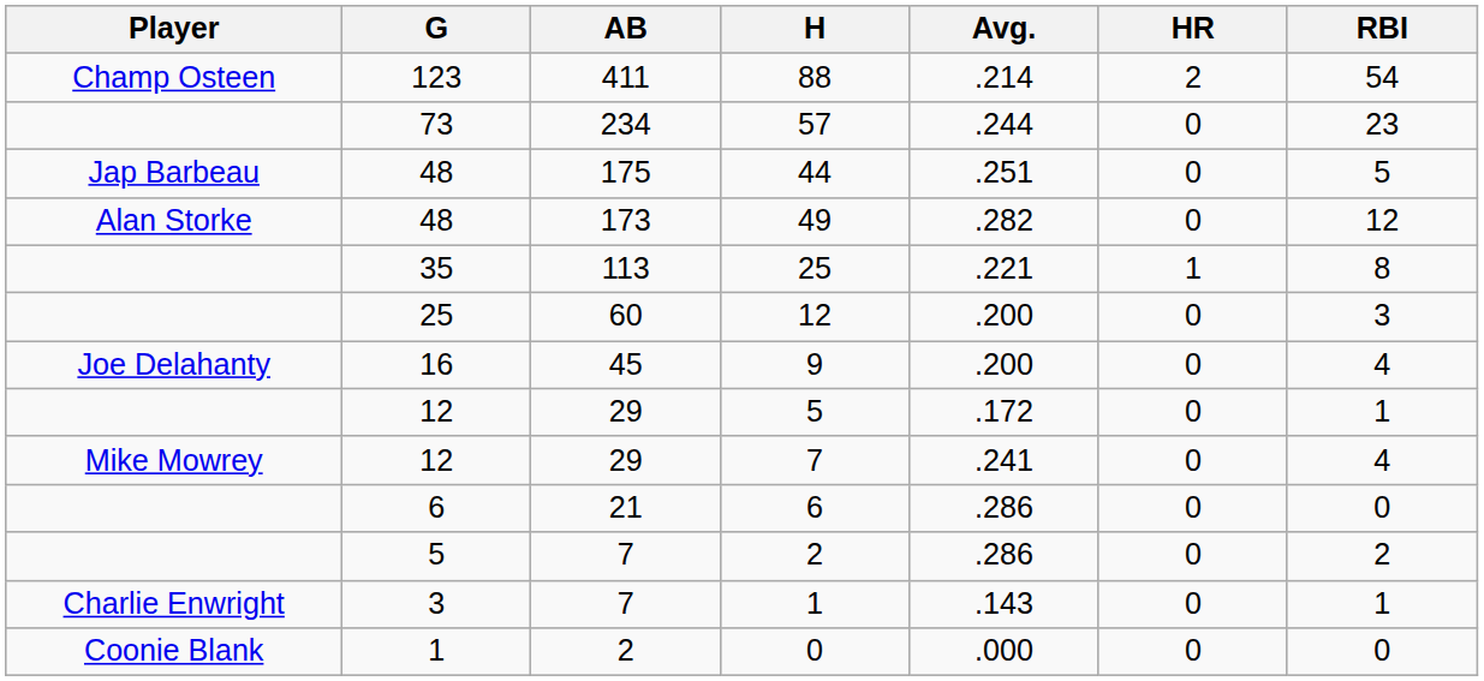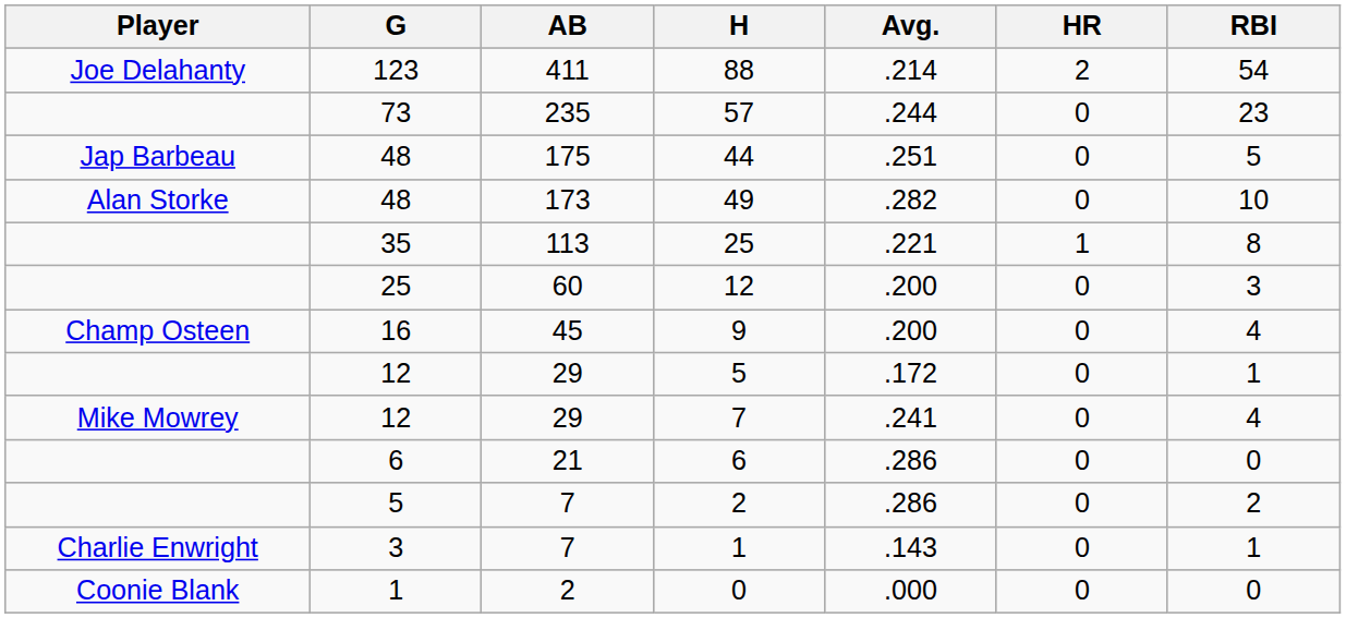 <table class="wikitable sortable">
 <tr>
 <th bgcolor="#DDDDFF" width="16%">Player</th>
 <th bgcolor="#DDDDFF" width="9%">G</th>
 <th bgcolor="#DDDDFF" width="9%">AB</th>
 <th bgcolor="#DDDDFF" width="9%">H</th>
 <th bgcolor="#DDDDFF" width="9%">Avg.</th>
 <th bgcolor="#DDDDFF" width="9%">HR</th>
 <th bgcolor="#DDDDFF" width="9%">RBI</th>
 </tr>
 <tr align="center">
-<td><a href='#'>Champ Osteen</a></td>
+<td><a href='#'>Joe Delahanty</a></td>
 <td>123</td>
 <td>411</td>
 <td>88</td>
 <td>.214</td>
 <td>2</td>
 <td>54</td>
 </tr>
 <tr align="center">
 <td></td>
 <td>73</td>
-<td>234</td>
+<td>235</td>
 <td>57</td>
 <td>.244</td>
 <td>0</td>
 <td>23</td>
 </tr>
 <tr align="center">
 <td><a href='#'>Jap Barbeau</a></td>
 <td>48</td>
 <td>175</td>
 <td>44</td>
 <td>.251</td>
 <td>0</td>
 <td>5</td>
 </tr>
 <tr align="center">
 <td><a href='#'>Alan Storke</a></td>
 <td>48</td>
 <td>173</td>
 <td>49</td>
 <td>.282</td>
 <td>0</td>
-<td>12</td>
+<td>10</td>
 </tr>
 <tr align="center">
 <td></td>
 <td>35</td>
 <td>113</td>
 <td>25</td>
 <td>.221</td>
 <td>1</td>
 <td>8</td>
 </tr>
 <tr align="center">
 <td></td>
 <td>25</td>
 <td>60</td>
 <td>12</td>
 <td>.200</td>
 <td>0</td>
 <td>3</td>
 </tr>
 <tr align="center">
-<td><a href='#'>Joe Delahanty</a></td>
+<td><a href='#'>Champ Osteen</a></td>
 <td>16</td>
 <td>45</td>
 <td>9</td>
 <td>.200</td>
 <td>0</td>
 <td>4</td>
 </tr>
 <tr align="center">
 <td></td>
 <td>12</td>
 <td>29</td>
 <td>5</td>
 <td>.172</td>
 <td>0</td>
 <td>1</td>
 </tr>
 <tr align="center">
 <td><a href='#'>Mike Mowrey</a></td>
 <td>12</td>
 <td>29</td>
 <td>7</td>
 <td>.241</td>
 <td>0</td>
 <td>4</td>
 </tr>
 <tr align="center">
 <td></td>
 <td>6</td>
 <td>21</td>
 <td>6</td>
 <td>.286</td>
 <td>0</td>
 <td>0</td>
 </tr>
 <tr align=center>
 <td></td>
 <td>5</td>
 <td>7</td>
 <td>2</td>
 <td>.286</td>
 <td>0</td>
 <td>2</td>
 </tr>
 <tr align="center">
 <td><a href='#'>Charlie Enwright</a></td>
 <td>3</td>
 <td>7</td>
 <td>1</td>
 <td>.143</td>
 <td>0</td>
 <td>1</td>
 </tr>
 <tr align="center">
 <td><a href='#'>Coonie Blank</a></td>
 <td>1</td>
 <td>2</td>
 <td>0</td>
 <td>.000</td>
 <td>0</td>
 <td>0</td>
 </tr>
 </table>
